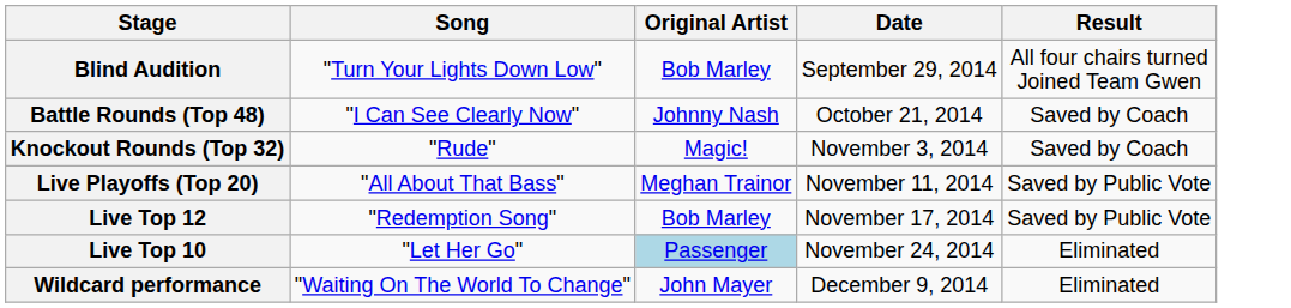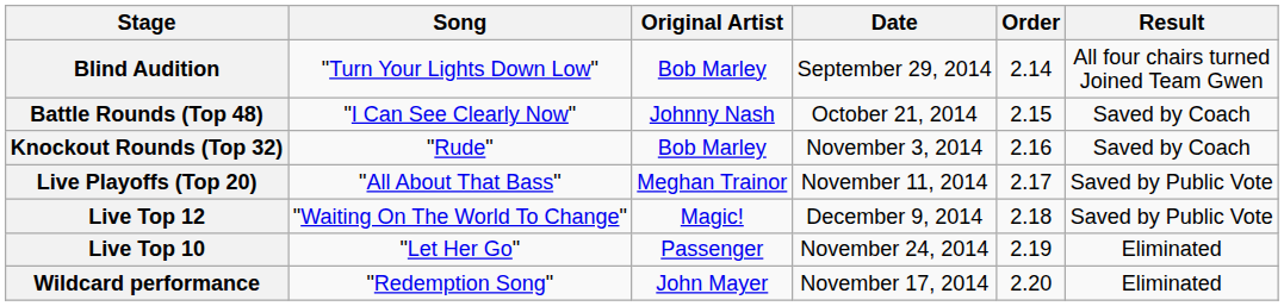 <table class="wikitable" style="text-align:center; font-size:90%; line-height:16px;">
 <tr>
 <th scope="col">Stage</th>
 <th scope="col">Song</th>
 <th scope="col">Original Artist</th>
 <th scope="col">Date</th>
+<th scope="col">Order</th>
 <th scope="col">Result</th>
 </tr>
 <tr>
 <th scope="row">Blind Audition</th>
 <td>"<a href='#'>Turn Your Lights Down Low</a>"</td>
 <td><a href='#'>Bob Marley</a></td>
 <td>September 29, 2014</td>
+<td>2.14</td>
 <td>All four chairs turned<br>Joined Team Gwen</td>
 </tr>
 <tr>
 <th scope="row">Battle Rounds (Top 48)</th>
 <td>"<a href='#'>I Can See Clearly Now</a>" </td>
 <td><a href='#'>Johnny Nash</a></td>
 <td>October 21, 2014</td>
+<td>2.15</td>
 <td>Saved by Coach</td>
 </tr>
 <tr>
 <th scope="row">Knockout Rounds (Top 32)</th>
 <td>"<a href='#'>Rude</a>" </td>
-<td><a href='#'>Magic!</a></td>
+<td><a href='#'>Bob Marley</a></td>
 <td>November 3, 2014</td>
+<td>2.16</td>
 <td>Saved by Coach</td>
 </tr>
 <tr>
 <th scope="row">Live Playoffs (Top 20)</th>
 <td>"<a href='#'>All About That Bass</a>"</td>
 <td><a href='#'>Meghan Trainor</a></td>
 <td>November 11, 2014</td>
+<td>2.17</td>
 <td>Saved by Public Vote</td>
 </tr>
 <tr>
 <th scope="row">Live Top 12</th>
-<td>"<a href='#'>Redemption Song</a>"</td>
-<td><a href='#'>Bob Marley</a></td>
-<td>November 17, 2014</td>
+<td>"<a href='#'>Waiting On The World To Change</a>"</td>
+<td><a href='#'>Magic!</a></td>
+<td>December 9, 2014</td>
+<td>2.18</td>
 <td>Saved by Public Vote</td>
 </tr>
 <tr>
 <th scope="row">Live Top 10</th>
 <td>"<a href='#'>Let Her Go</a>"</td>
-<td style="background: lightblue;"><a href='#'>Passenger</a></td>
+<td><a href='#'>Passenger</a></td>
 <td>November 24, 2014</td>
+<td>2.19</td>
 <td>Eliminated</td>
 </tr>
 <tr>
 <th scope="row">Wildcard performance</th>
-<td>"<a href='#'>Waiting On The World To Change</a>"</td>
+<td>"<a href='#'>Redemption Song</a>"</td>
 <td><a href='#'>John Mayer</a></td>
-<td>December 9, 2014</td>
+<td>November 17, 2014</td>
+<td>2.20</td>
 <td>Eliminated</td>
 </tr>
 </table>
